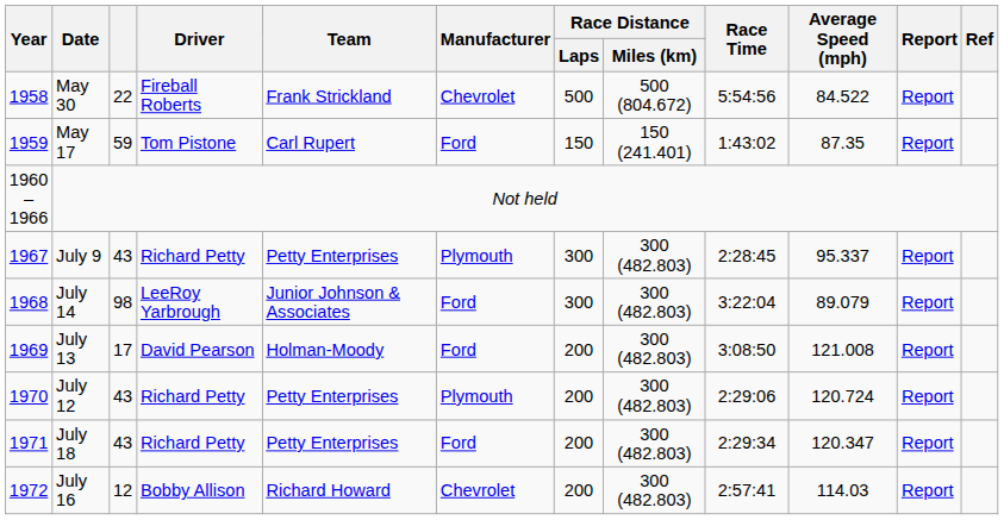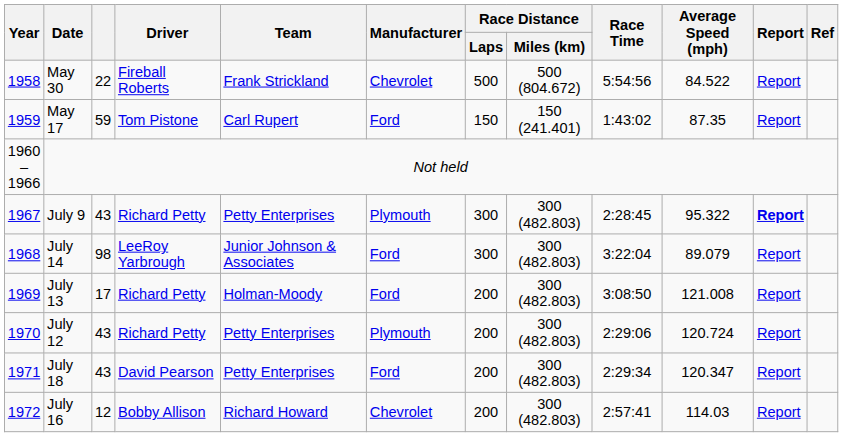 <table class="wikitable" style="font-size: 95%;">
 <tr>
 <th rowspan="2">Year</th>
 <th rowspan="2">Date</th>
 <th rowspan="2"></th>
 <th rowspan="2">Driver</th>
 <th rowspan="2">Team</th>
 <th rowspan="2">Manufacturer</th>
 <th colspan="2">Race Distance</th>
 <th rowspan="2">Race Time</th>
 <th rowspan="2">Average Speed<br>(mph)</th>
 <th rowspan="2">Report</th>
 <th rowspan="2">Ref</th>
 </tr>
 <tr>
 <th>Laps</th>
 <th>Miles (km)</th>
 </tr>
 <tr>
 <td><a href='#'>1958</a></td>
 <td>May 30</td>
 <td align="center">22</td>
 <td><a href='#'>Fireball Roberts</a></td>
 <td><a href='#'>Frank Strickland</a></td>
 <td><a href='#'>Chevrolet</a></td>
 <td align="center">500</td>
 <td align="center">500 (804.672)</td>
 <td align="center">5:54:56</td>
 <td align="center">84.522</td>
 <td><a href='#'>Report</a></td>
 <td></td>
 </tr>
 <tr>
 <td><a href='#'>1959</a></td>
 <td>May 17</td>
 <td align="center">59</td>
 <td><a href='#'>Tom Pistone</a></td>
 <td><a href='#'>Carl Rupert</a></td>
 <td><a href='#'>Ford</a></td>
 <td align="center">150</td>
 <td align="center">150 (241.401)</td>
 <td align="center">1:43:02</td>
 <td align="center">87.35</td>
 <td><a href='#'>Report</a></td>
 <td></td>
 </tr>
 <tr>
 <td align=center>1960<br>–<br>1966</td>
 <td colspan=11 align=center><em>Not held</em></td>
 </tr>
 <tr>
 <td><a href='#'>1967</a></td>
 <td>July 9</td>
 <td align="center">43</td>
 <td><a href='#'>Richard Petty</a></td>
 <td><a href='#'>Petty Enterprises</a></td>
 <td><a href='#'>Plymouth</a></td>
 <td align="center">300</td>
 <td align="center">300 (482.803)</td>
 <td align="center">2:28:45</td>
-<td align="center">95.337</td>
-<td><a href='#'>Report</a></td>
+<td align="center">95.322</td>
+<td><strong><a href='#'>Report</a></strong></td>
 <td></td>
 </tr>
 <tr>
 <td><a href='#'>1968</a></td>
 <td>July 14</td>
 <td align="center">98</td>
 <td><a href='#'>LeeRoy Yarbrough</a></td>
 <td><a href='#'>Junior Johnson & Associates</a></td>
 <td><a href='#'>Ford</a></td>
 <td align="center">300</td>
 <td align="center">300 (482.803)</td>
 <td align="center">3:22:04</td>
 <td align="center">89.079</td>
 <td><a href='#'>Report</a></td>
 <td></td>
 </tr>
 <tr>
 <td><a href='#'>1969</a></td>
 <td>July 13</td>
 <td align="center">17</td>
-<td><a href='#'>David Pearson</a></td>
+<td><a href='#'>Richard Petty</a></td>
 <td><a href='#'>Holman-Moody</a></td>
 <td><a href='#'>Ford</a></td>
 <td align="center">200</td>
 <td align="center">300 (482.803)</td>
 <td align="center">3:08:50</td>
 <td align="center">121.008</td>
 <td><a href='#'>Report</a></td>
 <td></td>
 </tr>
 <tr>
 <td><a href='#'>1970</a></td>
 <td>July 12</td>
 <td align="center">43</td>
 <td><a href='#'>Richard Petty</a></td>
 <td><a href='#'>Petty Enterprises</a></td>
 <td><a href='#'>Plymouth</a></td>
 <td align="center">200</td>
 <td align="center">300 (482.803)</td>
 <td align="center">2:29:06</td>
 <td align="center">120.724</td>
 <td><a href='#'>Report</a></td>
 <td></td>
 </tr>
 <tr>
 <td><a href='#'>1971</a></td>
 <td>July 18</td>
 <td align="center">43</td>
-<td><a href='#'>Richard Petty</a></td>
+<td><a href='#'>David Pearson</a></td>
 <td><a href='#'>Petty Enterprises</a></td>
 <td><a href='#'>Ford</a></td>
 <td align="center">200</td>
 <td align="center">300 (482.803)</td>
 <td align="center">2:29:34</td>
 <td align="center">120.347</td>
 <td><a href='#'>Report</a></td>
 <td></td>
 </tr>
 <tr>
 <td><a href='#'>1972</a></td>
 <td>July 16</td>
 <td align="center">12</td>
 <td><a href='#'>Bobby Allison</a></td>
 <td><a href='#'>Richard Howard</a></td>
 <td><a href='#'>Chevrolet</a></td>
 <td align="center">200</td>
 <td align="center">300 (482.803)</td>
 <td align="center">2:57:41</td>
 <td align="center">114.03</td>
 <td><a href='#'>Report</a></td>
 <td></td>
 </tr>
 </table>
